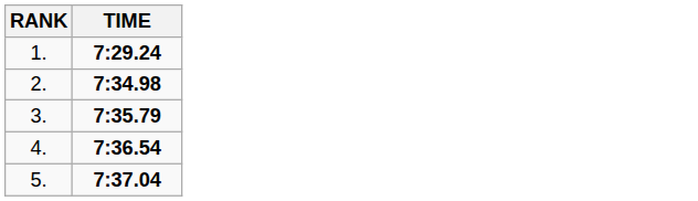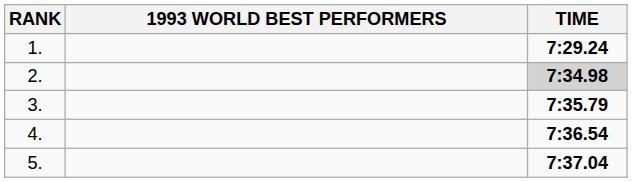 <table class="wikitable" style="border-collapse: collapse; font-size: 90%;">
 <tr>
 <th>RANK</th>
+<th align="center" style="width: 25em">1993 WORLD BEST PERFORMERS</th>
 <th align="center" style="width: 5em">TIME</th>
 </tr>
 <tr>
 <td align="center">1.</td>
+<td></td>
 <td align="center"><strong>7:29.24</strong></td>
 </tr>
 <tr>
 <td align="center">2.</td>
-<td align="center"><strong>7:34.98</strong></td>
+<td></td>
+<td align="center" style="background: lightgrey;"><strong>7:34.98</strong></td>
 </tr>
 <tr>
 <td align="center">3.</td>
+<td></td>
 <td align="center"><strong>7:35.79</strong></td>
 </tr>
 <tr>
 <td align="center">4.</td>
+<td></td>
 <td align="center"><strong>7:36.54</strong></td>
 </tr>
 <tr>
 <td align="center">5.</td>
+<td></td>
 <td align="center"><strong>7:37.04</strong></td>
 </tr>
 </table>
